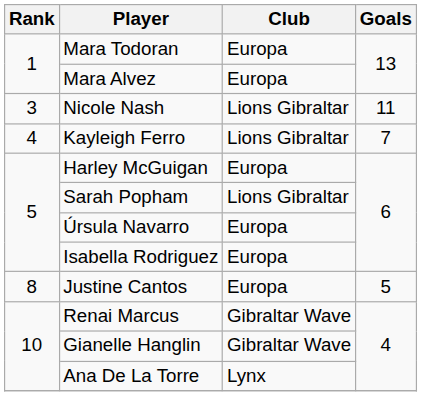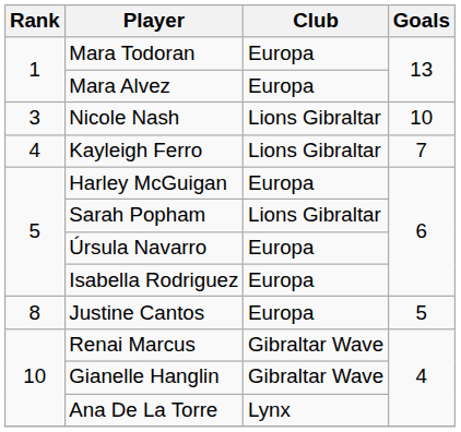 <table class="wikitable" style="text-align:center">
 <tr>
 <th>Rank</th>
 <th>Player</th>
 <th>Club</th>
 <th>Goals</th>
 </tr>
 <tr>
 <td rowspan=2>1</td>
 <td align="left"> Mara Todoran</td>
 <td align="left">Europa</td>
 <td rowspan=2>13</td>
 </tr>
 <tr>
 <td align="left"> Mara Alvez</td>
 <td align="left">Europa</td>
 </tr>
 <tr>
 <td rowspan=1>3</td>
 <td align="left"> Nicole Nash</td>
 <td align="left">Lions Gibraltar</td>
-<td rowspan=1>11</td>
+<td rowspan=1>10</td>
 </tr>
 <tr>
 <td>4</td>
 <td align="left"> Kayleigh Ferro</td>
 <td align="left">Lions Gibraltar</td>
 <td>7</td>
 </tr>
 <tr>
 <td rowspan=4>5</td>
 <td align="left"> Harley McGuigan</td>
 <td align="left">Europa</td>
 <td rowspan=4>6</td>
 </tr>
 <tr>
 <td align="left"> Sarah Popham</td>
 <td align="left">Lions Gibraltar</td>
 </tr>
 <tr>
 <td align="left"> Úrsula Navarro</td>
 <td align="left">Europa</td>
 </tr>
 <tr>
 <td align="left"> Isabella Rodriguez</td>
 <td align="left">Europa</td>
 </tr>
 <tr>
 <td rowspan=1>8</td>
 <td align="left"> Justine Cantos</td>
 <td align="left">Europa</td>
 <td rowspan=1>5</td>
 </tr>
 <tr>
 <td rowspan=3>10</td>
 <td align="left"> Renai Marcus</td>
 <td align="left">Gibraltar Wave</td>
 <td rowspan=3>4</td>
 </tr>
 <tr>
 <td align="left"> Gianelle Hanglin</td>
 <td align="left">Gibraltar Wave</td>
 </tr>
 <tr>
 <td align="left"> Ana De La Torre</td>
 <td align="left">Lynx</td>
 </tr>
 <tr>
 </tr>
 <tr>
 </tr>
 </table>
